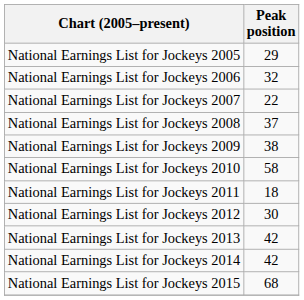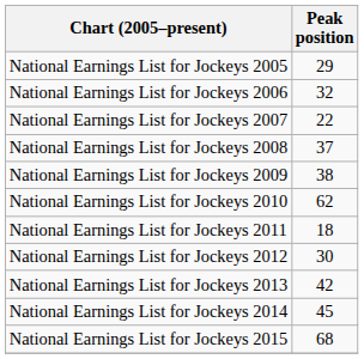 <table class="wikitable sortable">
 <tr>
 <th>Chart (2005–present)</th>
 <th>Peak<br>position</th>
 </tr>
 <tr>
 <td>National Earnings List for Jockeys 2005</td>
 <td style="text-align:center;">29</td>
 </tr>
 <tr>
 <td>National Earnings List for Jockeys 2006</td>
 <td style="text-align:center;">32</td>
 </tr>
 <tr>
 <td>National Earnings List for Jockeys 2007</td>
 <td style="text-align:center;">22</td>
 </tr>
 <tr>
 <td>National Earnings List for Jockeys 2008</td>
 <td style="text-align:center;">37</td>
 </tr>
 <tr>
 <td>National Earnings List for Jockeys 2009</td>
 <td style="text-align:center;">38</td>
 </tr>
 <tr>
 <td>National Earnings List for Jockeys 2010</td>
-<td style="text-align:center;">58</td>
+<td style="text-align:center;">62</td>
 </tr>
 <tr>
 <td>National Earnings List for Jockeys 2011</td>
 <td style="text-align:center;">18</td>
 </tr>
 <tr>
 <td>National Earnings List for Jockeys 2012</td>
 <td style="text-align:center;">30</td>
 </tr>
 <tr>
 <td>National Earnings List for Jockeys 2013</td>
 <td style="text-align:center;">42</td>
 </tr>
 <tr>
 <td>National Earnings List for Jockeys 2014</td>
-<td style="text-align:center;">42</td>
+<td style="text-align:center;">45</td>
 </tr>
 <tr>
 <td>National Earnings List for Jockeys 2015</td>
 <td style="text-align:center;">68</td>
 </tr>
 <tr>
 </tr>
 </table>
